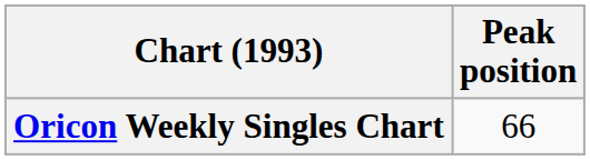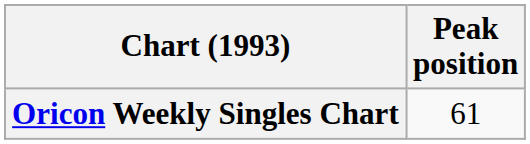 <table class="wikitable plainrowheaders" style="text-align:center;">
 <tr>
 <th>Chart (1993)</th>
 <th>Peak<br>position</th>
 </tr>
 <tr>
 <th scope="row"><a href='#'>Oricon</a> Weekly Singles Chart</th>
-<td>66</td>
+<td>61</td>
 </tr>
 </table>
